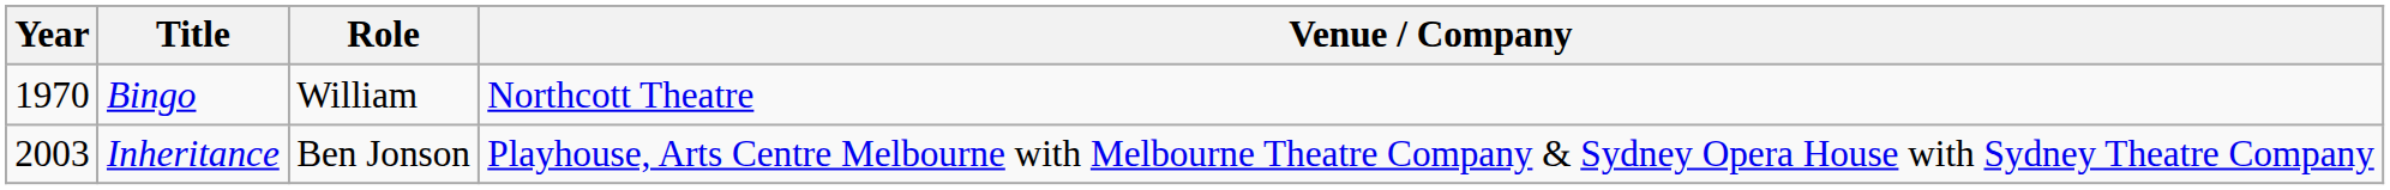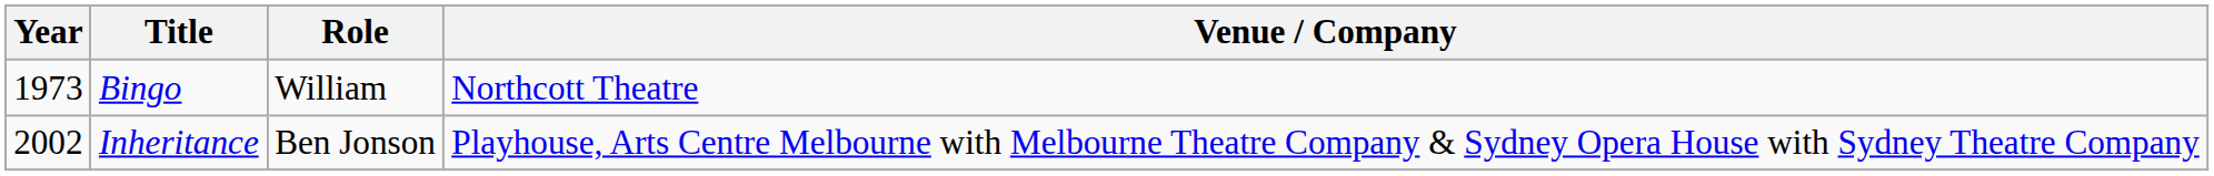 <table class="wikitable">
 <tr>
 <th>Year</th>
 <th>Title</th>
 <th>Role</th>
 <th>Venue /  Company</th>
 </tr>
 <tr>
-<td>1970</td>
+<td>1973</td>
 <td><em><a href='#'>Bingo</a></em></td>
 <td>William</td>
 <td><a href='#'>Northcott Theatre</a></td>
 </tr>
 <tr>
-<td>2003</td>
+<td>2002</td>
 <td><em><a href='#'>Inheritance</a></em></td>
 <td>Ben Jonson</td>
 <td><a href='#'>Playhouse, Arts Centre Melbourne</a> with <a href='#'>Melbourne Theatre Company</a> & <a href='#'>Sydney Opera House</a> with <a href='#'>Sydney Theatre Company</a></td>
 </tr>
 </table>
